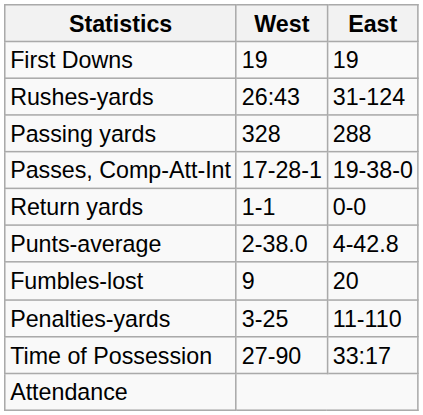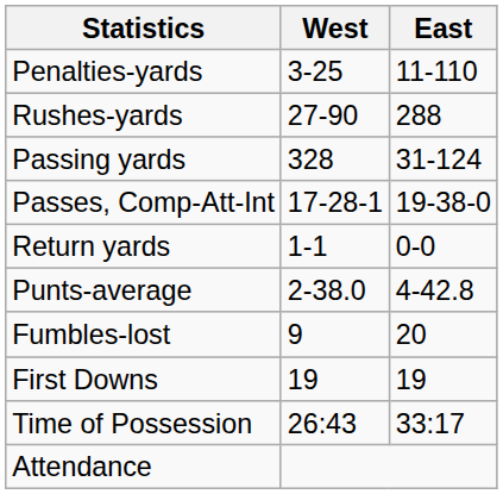 <table class="wikitable" style="font-size: 95%;">
 <tr>
 <th>Statistics</th>
 <th>West</th>
 <th>East</th>
 </tr>
 <tr>
-<td>First Downs</td>
-<td>19</td>
-<td>19</td>
+<td>Penalties-yards</td>
+<td>3-25</td>
+<td>11-110</td>
 </tr>
 <tr>
 <td>Rushes-yards</td>
-<td>26:43</td>
-<td>31-124</td>
+<td>27-90</td>
+<td>288</td>
 </tr>
 <tr>
 <td>Passing yards</td>
 <td>328</td>
-<td>288</td>
+<td>31-124</td>
 </tr>
 <tr>
 <td>Passes, Comp-Att-Int</td>
 <td>17-28-1</td>
 <td>19-38-0</td>
 </tr>
 <tr>
 <td>Return yards</td>
 <td>1-1</td>
 <td>0-0</td>
 </tr>
 <tr>
 <td>Punts-average</td>
 <td>2-38.0</td>
 <td>4-42.8</td>
 </tr>
 <tr>
 <td>Fumbles-lost</td>
 <td>9</td>
 <td>20</td>
 </tr>
 <tr>
-<td>Penalties-yards</td>
-<td>3-25</td>
-<td>11-110</td>
+<td>First Downs</td>
+<td>19</td>
+<td>19</td>
 </tr>
 <tr>
 <td>Time of Possession</td>
-<td>27-90</td>
+<td>26:43</td>
 <td>33:17</td>
 </tr>
 <tr>
 <td>Attendance</td>
 <td colspan=2></td>
 </tr>
 </table>
